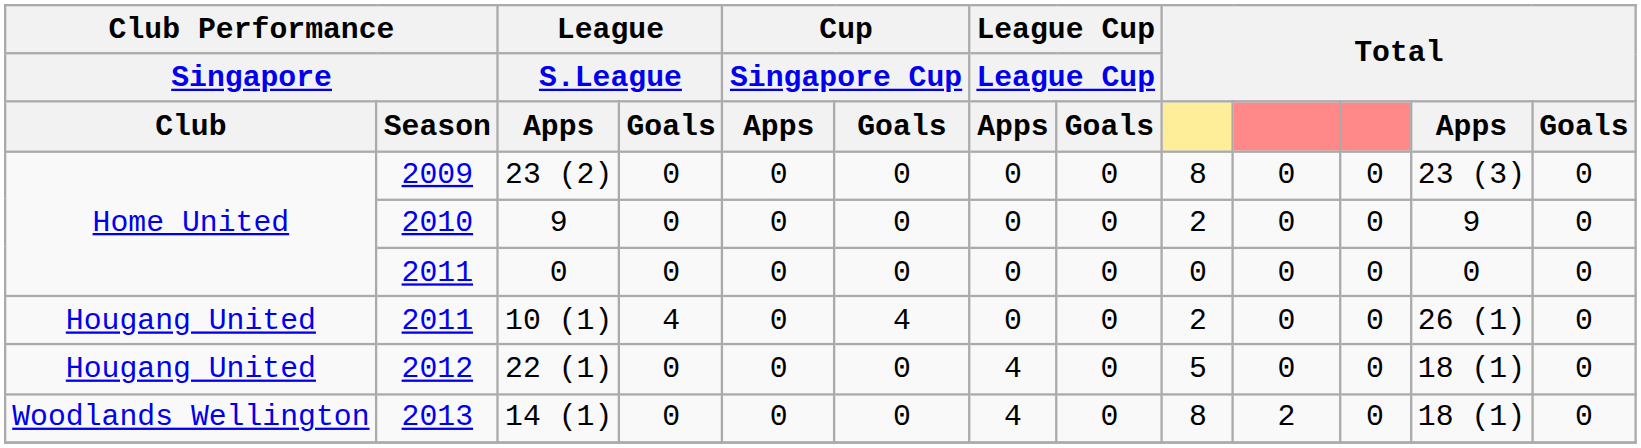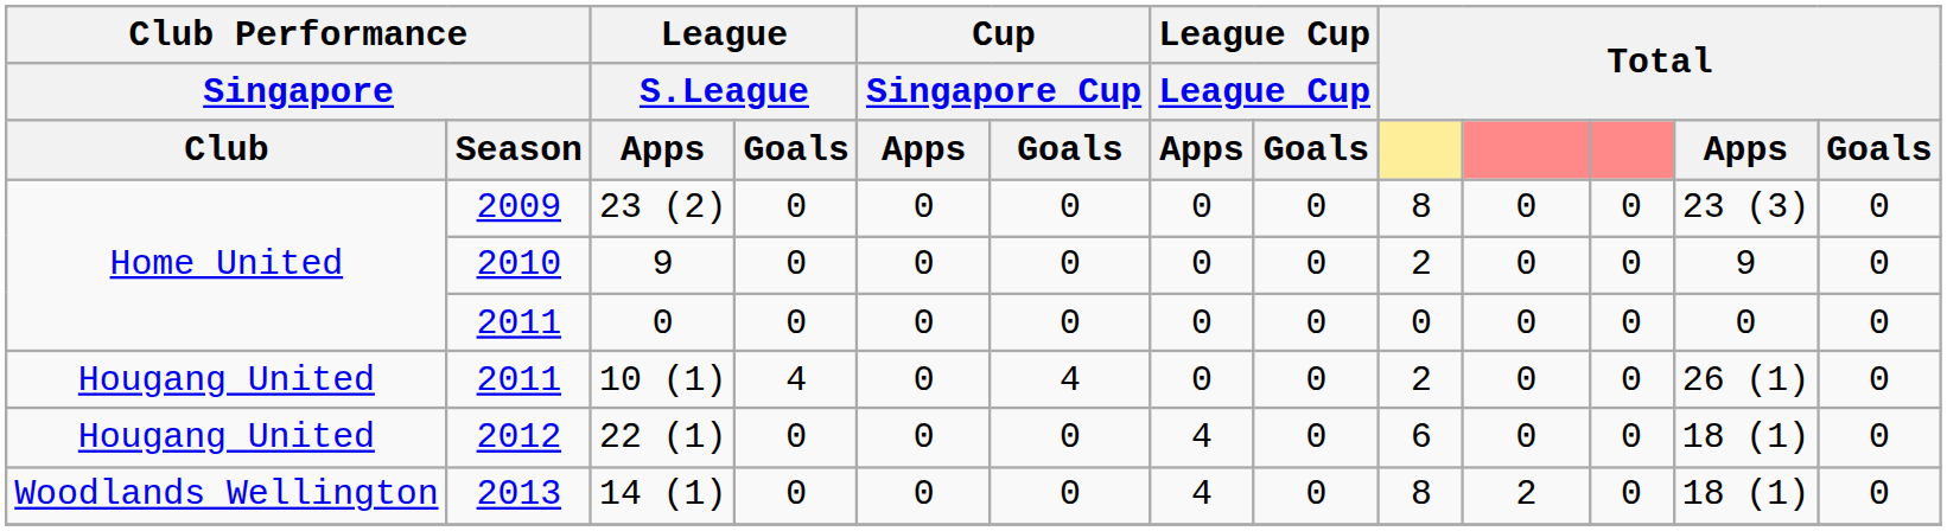 <table class="wikitable" style="text-align:center;">
 <tr>
 <th colspan="2">Club Performance</th>
 <th colspan="2">League</th>
 <th colspan="2">Cup</th>
 <th colspan="2">League Cup</th>
 <th colspan="5" rowspan="2">Total</th>
 </tr>
 <tr>
 <th colspan="2"><a href='#'>Singapore</a></th>
 <th colspan="2"><a href='#'>S.League</a></th>
 <th colspan="2"><a href='#'>Singapore Cup</a></th>
 <th colspan="2"><a href='#'>League Cup</a></th>
 </tr>
 <tr>
 <th>Club</th>
 <th>Season</th>
 <th>Apps</th>
 <th>Goals</th>
 <th>Apps</th>
 <th>Goals</th>
 <th>Apps</th>
 <th>Goals</th>
 <th style="width:25px; background:#fe9;"></th>
 <th style="width:40px; background:#ff8888;"></th>
 <th style="width:25px; background:#ff8888;"></th>
 <th>Apps</th>
 <th>Goals</th>
 </tr>
 <tr>
 <td rowspan="3"><a href='#'>Home United</a></td>
 <td><a href='#'>2009</a></td>
 <td>23 (2)</td>
 <td>0</td>
 <td>0</td>
 <td>0</td>
 <td>0</td>
 <td>0</td>
 <td>8</td>
 <td>0</td>
 <td>0</td>
 <td>23 (3)</td>
 <td>0</td>
 </tr>
 <tr>
 <td><a href='#'>2010</a></td>
 <td>9</td>
 <td>0</td>
 <td>0</td>
 <td>0</td>
 <td>0</td>
 <td>0</td>
 <td>2</td>
 <td>0</td>
 <td>0</td>
 <td>9</td>
 <td>0</td>
 </tr>
 <tr>
 <td><a href='#'>2011</a></td>
 <td>0</td>
 <td>0</td>
 <td>0</td>
 <td>0</td>
 <td>0</td>
 <td>0</td>
 <td>0</td>
 <td>0</td>
 <td>0</td>
 <td>0</td>
 <td>0</td>
 </tr>
 <tr>
 <td rowspan="1"><a href='#'>Hougang United</a></td>
 <td><a href='#'>2011</a></td>
 <td>10 (1)</td>
 <td>4</td>
 <td>0</td>
 <td>4</td>
 <td>0</td>
 <td>0</td>
 <td>2</td>
 <td>0</td>
 <td>0</td>
 <td>26 (1)</td>
 <td>0</td>
 </tr>
 <tr>
 <td rowspan="1"><a href='#'>Hougang United</a></td>
 <td><a href='#'>2012</a></td>
 <td>22 (1)</td>
 <td>0</td>
 <td>0</td>
 <td>0</td>
 <td>4</td>
 <td>0</td>
-<td>5</td>
+<td>6</td>
 <td>0</td>
 <td>0</td>
 <td>18 (1)</td>
 <td>0</td>
 </tr>
 <tr>
 <td rowspan="1"><a href='#'>Woodlands Wellington</a></td>
 <td><a href='#'>2013</a></td>
 <td>14 (1)</td>
 <td>0</td>
 <td>0</td>
 <td>0</td>
 <td>4</td>
 <td>0</td>
 <td>8</td>
 <td>2</td>
 <td>0</td>
 <td>18 (1)</td>
 <td>0</td>
 </tr>
 <tr>
 </tr>
 </table>
